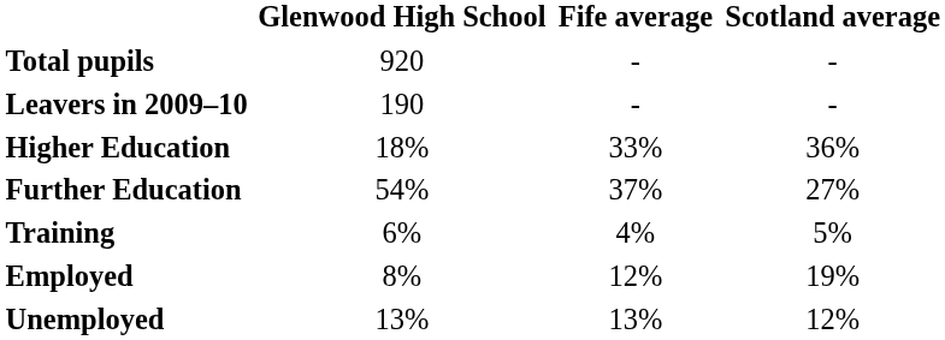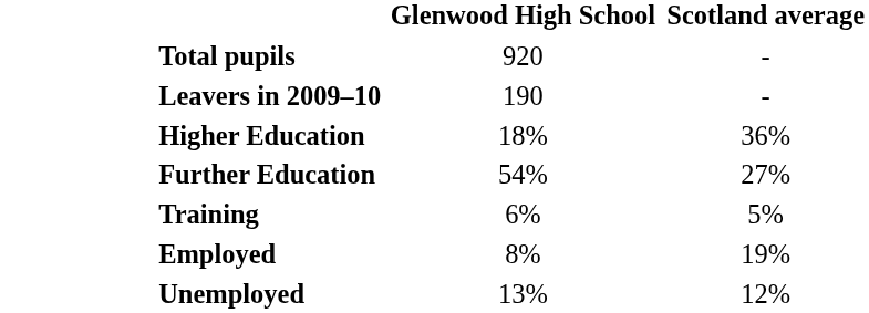 <table class="toccolours" style="float: right; margin:0.5 0.5 0.5em 1em; font-size: 90%; text-align:center;">
 <tr>
 <th></th>
 <th style="padding:2px;">Glenwood High School</th>
-<th style="padding:2px;">Fife average</th>
 <th style="padding:2px;">Scotland average</th>
 </tr>
 <tr>
 <th style="text-align:left;">Total pupils</th>
 <td>920</td>
 <td>-</td>
-<td>-</td>
 </tr>
 <tr>
 <th style="text-align:left;">Leavers in 2009–10</th>
 <td>190</td>
 <td>-</td>
-<td>-</td>
 </tr>
 <tr>
 <th style="text-align:left;">Higher Education</th>
 <td>18%</td>
-<td>33%</td>
 <td>36%</td>
 </tr>
 <tr>
 <th style="text-align:left;">Further Education</th>
 <td>54%</td>
-<td>37%</td>
 <td>27%</td>
 </tr>
 <tr>
 <th style="text-align:left;">Training</th>
 <td>6%</td>
-<td>4%</td>
 <td>5%</td>
 </tr>
 <tr>
 <th style="text-align:left;">Employed</th>
 <td>8%</td>
-<td>12%</td>
 <td>19%</td>
 </tr>
 <tr>
 <th style="text-align:left;">Unemployed</th>
 <td>13%</td>
-<td>13%</td>
 <td>12%</td>
 </tr>
 </table>
